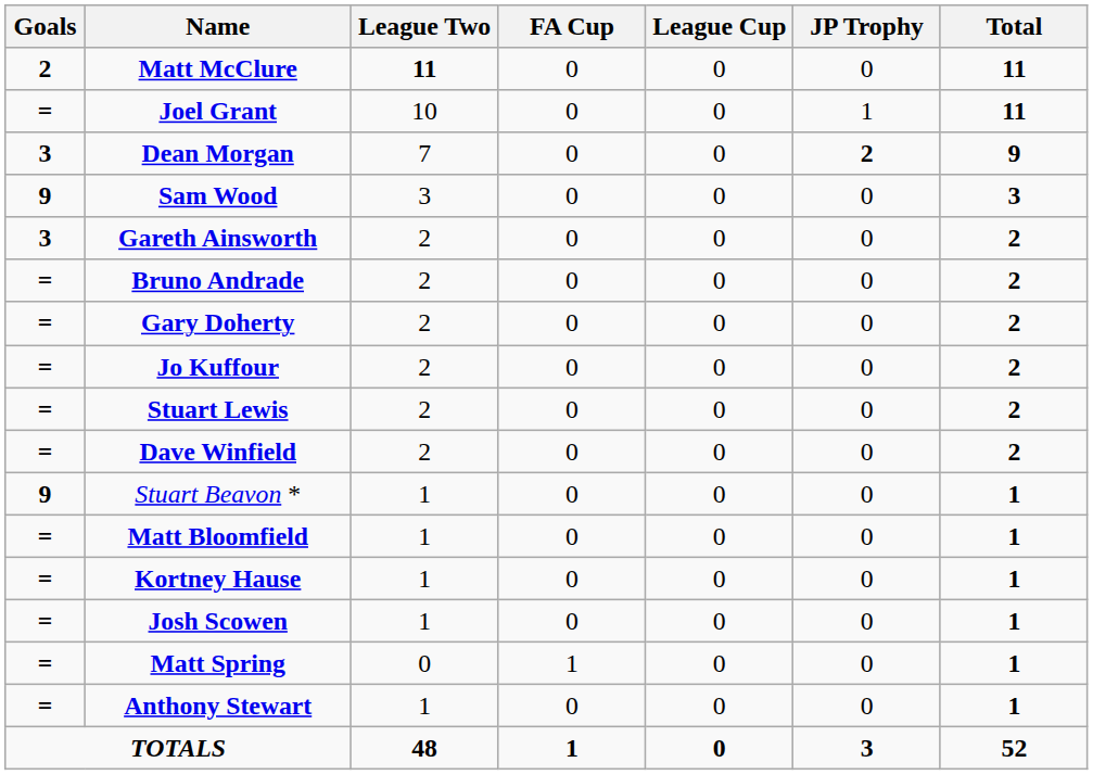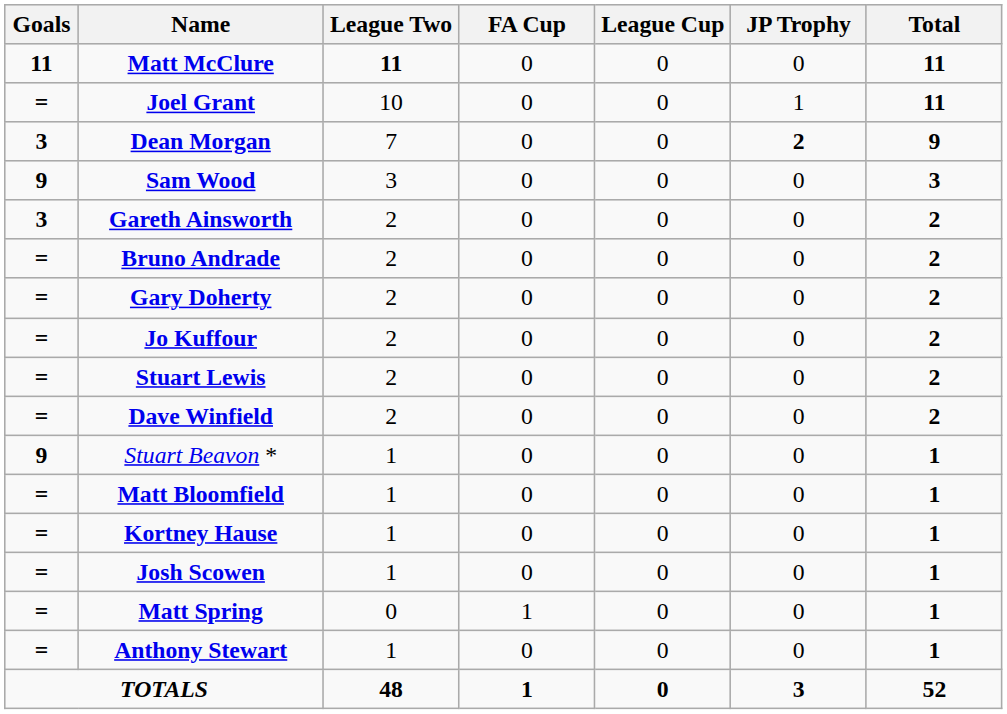 <table class="wikitable" style="font-size: 95%; text-align: center;">
 <tr>
 <th width=40>Goals</th>
 <th width=150>Name</th>
 <th width=80>League Two</th>
 <th width=80>FA Cup</th>
 <th width=80>League Cup</th>
 <th width=80>JP Trophy</th>
 <th width=80>Total</th>
 </tr>
 <tr>
-<td><strong>2</strong></td>
+<td><strong>11</strong></td>
 <td><strong><a href='#'>Matt McClure</a></strong></td>
 <td><strong>11</strong></td>
 <td>0</td>
 <td>0</td>
 <td>0</td>
 <td><strong>11</strong></td>
 </tr>
 <tr>
 <td><strong>=</strong></td>
 <td><strong><a href='#'>Joel Grant</a></strong></td>
 <td>10</td>
 <td>0</td>
 <td>0</td>
 <td>1</td>
 <td><strong>11</strong></td>
 </tr>
 <tr>
 <td><strong>3</strong></td>
 <td><strong><a href='#'>Dean Morgan</a></strong></td>
 <td>7</td>
 <td>0</td>
 <td>0</td>
 <td><strong>2</strong></td>
 <td><strong>9</strong></td>
 </tr>
 <tr>
 <td><strong>9</strong></td>
 <td><strong><a href='#'>Sam Wood</a></strong></td>
 <td>3</td>
 <td>0</td>
 <td>0</td>
 <td>0</td>
 <td><strong>3</strong></td>
 </tr>
 <tr>
 <td><strong>3</strong></td>
 <td><strong><a href='#'>Gareth Ainsworth</a></strong></td>
 <td>2</td>
 <td>0</td>
 <td>0</td>
 <td>0</td>
 <td><strong>2</strong></td>
 </tr>
 <tr>
 <td><strong>=</strong></td>
 <td><strong><a href='#'>Bruno Andrade</a></strong></td>
 <td>2</td>
 <td>0</td>
 <td>0</td>
 <td>0</td>
 <td><strong>2</strong></td>
 </tr>
 <tr>
 <td><strong>=</strong></td>
 <td><strong><a href='#'>Gary Doherty</a></strong></td>
 <td>2</td>
 <td>0</td>
 <td>0</td>
 <td>0</td>
 <td><strong>2</strong></td>
 </tr>
 <tr>
 <td><strong>=</strong></td>
 <td><strong><a href='#'>Jo Kuffour</a></strong></td>
 <td>2</td>
 <td>0</td>
 <td>0</td>
 <td>0</td>
 <td><strong>2</strong></td>
 </tr>
 <tr>
 <td><strong>=</strong></td>
 <td><strong><a href='#'>Stuart Lewis</a></strong></td>
 <td>2</td>
 <td>0</td>
 <td>0</td>
 <td>0</td>
 <td><strong>2</strong></td>
 </tr>
 <tr>
 <td><strong>=</strong></td>
 <td><strong><a href='#'>Dave Winfield</a></strong></td>
 <td>2</td>
 <td>0</td>
 <td>0</td>
 <td>0</td>
 <td><strong>2</strong></td>
 </tr>
 <tr>
 <td><strong>9</strong></td>
 <td><em><a href='#'>Stuart Beavon</a></em> *</td>
 <td>1</td>
 <td>0</td>
 <td>0</td>
 <td>0</td>
 <td><strong>1</strong></td>
 </tr>
 <tr>
 <td><strong>=</strong></td>
 <td><strong><a href='#'>Matt Bloomfield</a></strong></td>
 <td>1</td>
 <td>0</td>
 <td>0</td>
 <td>0</td>
 <td><strong>1</strong></td>
 </tr>
 <tr>
 <td><strong>=</strong></td>
 <td><strong><a href='#'>Kortney Hause</a></strong></td>
 <td>1</td>
 <td>0</td>
 <td>0</td>
 <td>0</td>
 <td><strong>1</strong></td>
 </tr>
 <tr>
 <td><strong>=</strong></td>
 <td><strong><a href='#'>Josh Scowen</a></strong></td>
 <td>1</td>
 <td>0</td>
 <td>0</td>
 <td>0</td>
 <td><strong>1</strong></td>
 </tr>
 <tr>
 <td><strong>=</strong></td>
 <td><strong><a href='#'>Matt Spring</a></strong></td>
 <td>0</td>
 <td>1</td>
 <td>0</td>
 <td>0</td>
 <td><strong>1</strong></td>
 </tr>
 <tr>
 <td><strong>=</strong></td>
 <td><strong><a href='#'>Anthony Stewart</a></strong></td>
 <td>1</td>
 <td>0</td>
 <td>0</td>
 <td>0</td>
 <td><strong>1</strong></td>
 </tr>
 <tr>
 <td colspan="2"><strong><em>TOTALS</em></strong></td>
 <td><strong>48</strong></td>
 <td><strong>1</strong></td>
 <td><strong>0</strong></td>
 <td><strong>3</strong></td>
 <td><strong>52</strong></td>
 </tr>
 </table>
